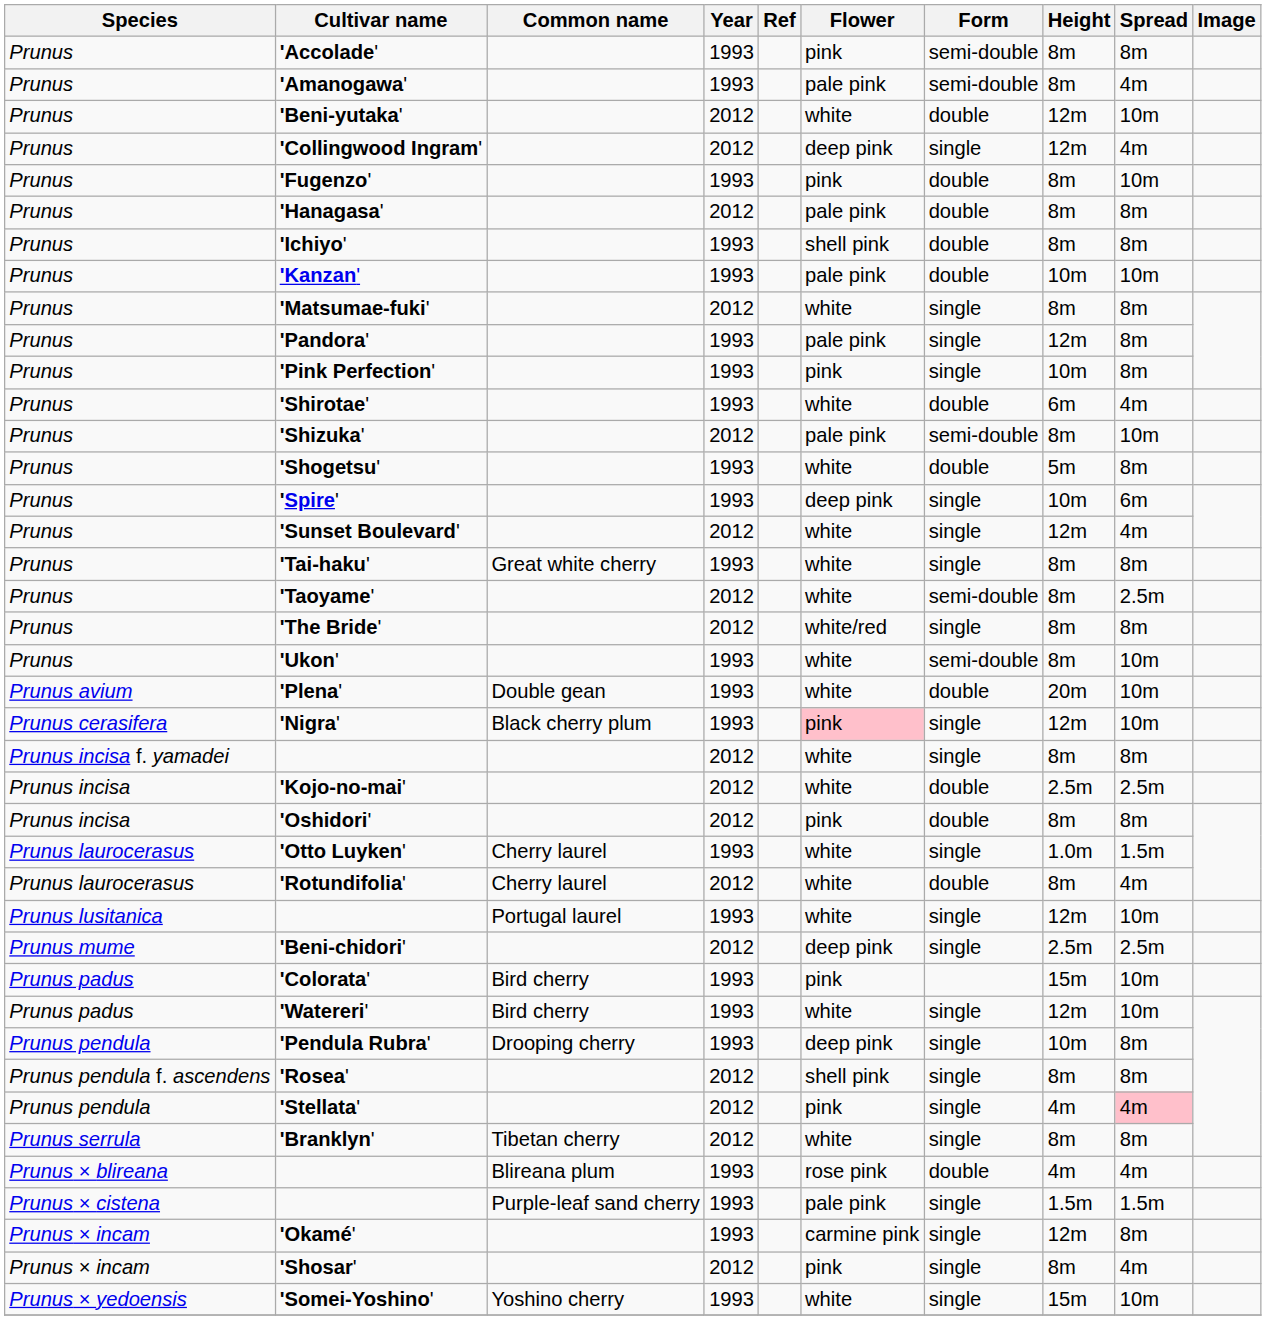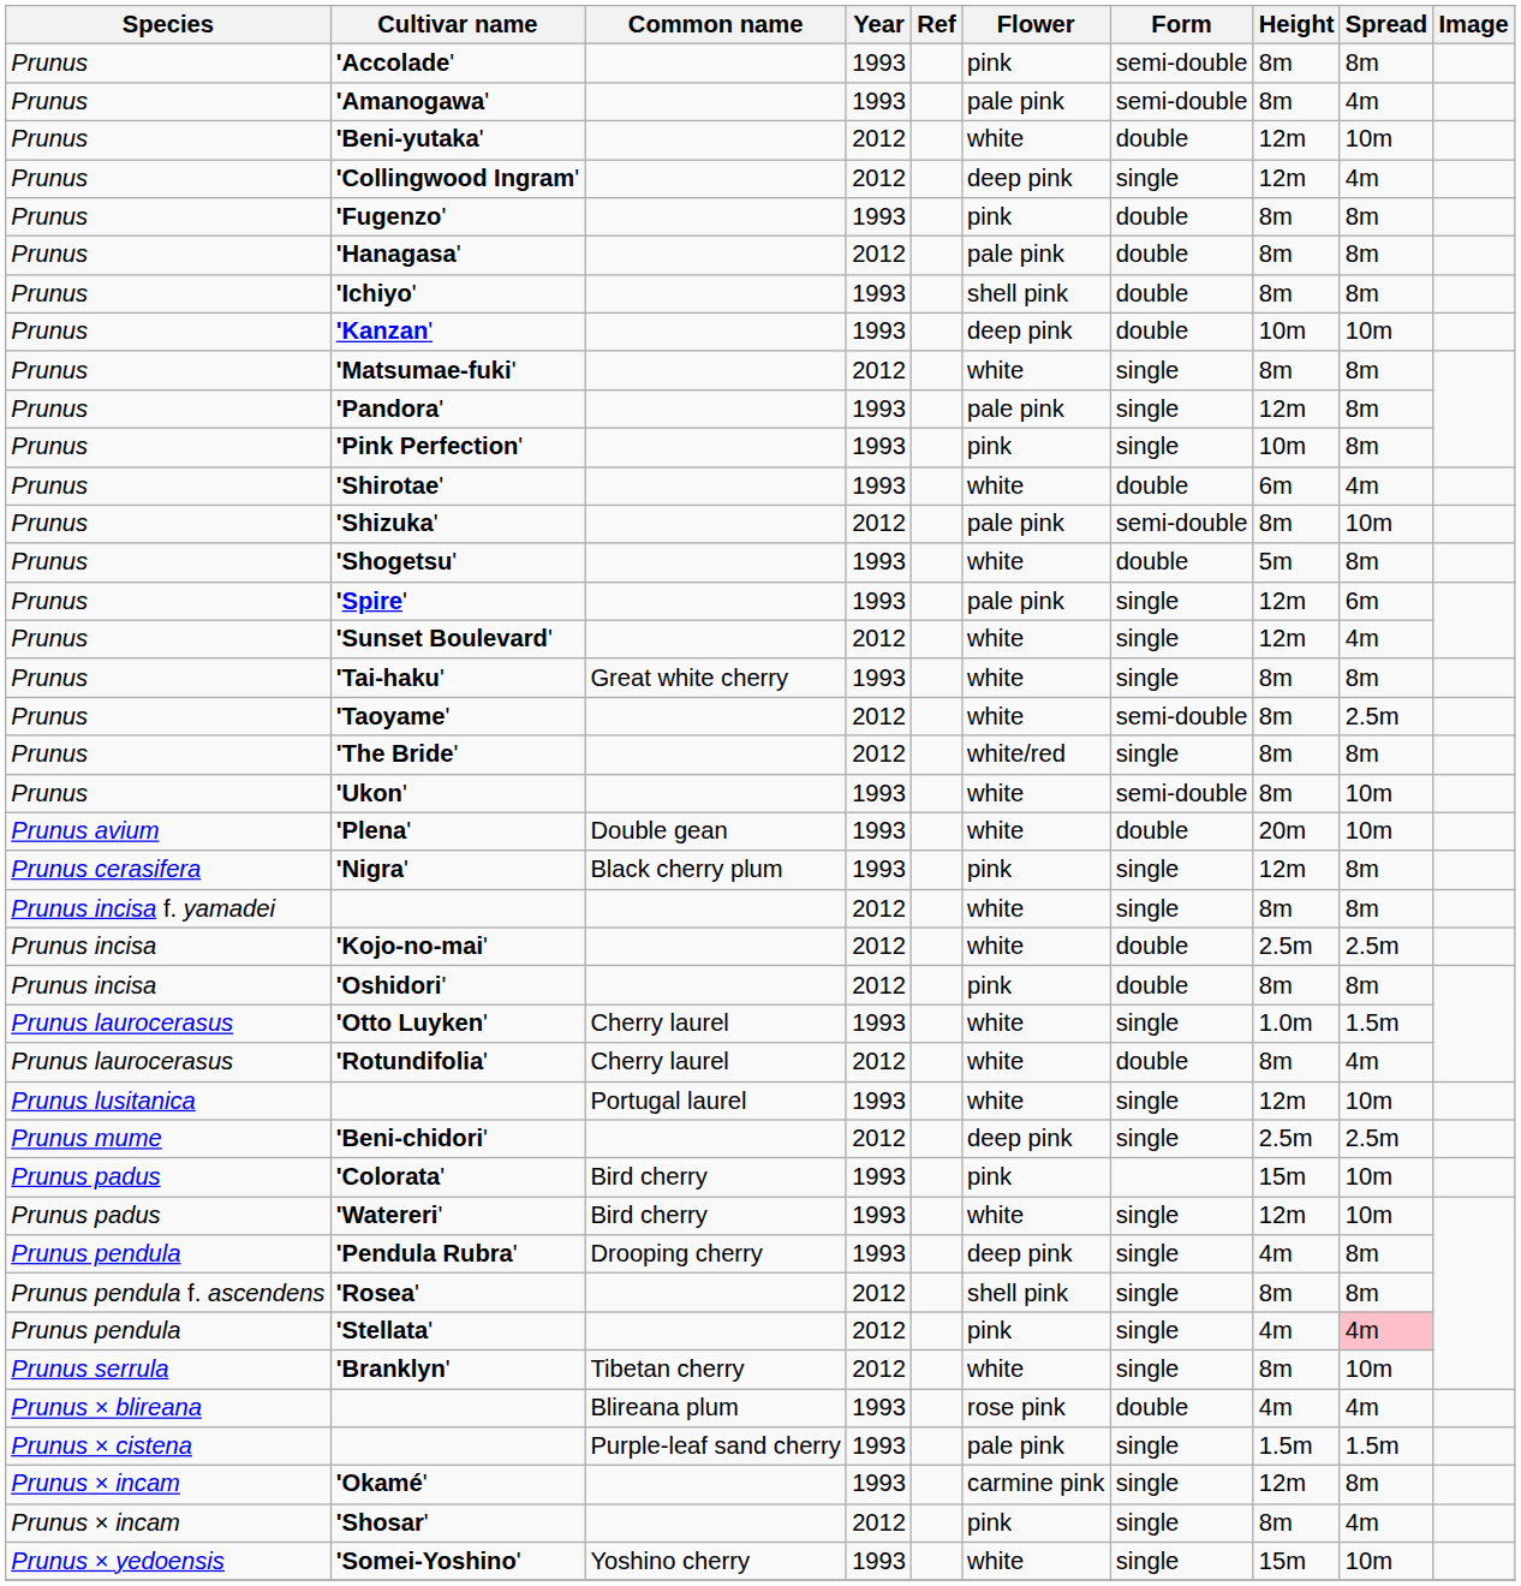 <table class="wikitable sortable">
 <tr>
 <th>Species</th>
 <th>Cultivar name</th>
 <th>Common name</th>
 <th>Year</th>
 <th>Ref</th>
 <th>Flower</th>
 <th>Form</th>
 <th>Height</th>
 <th>Spread</th>
 <th>Image</th>
 </tr>
 <tr>
 <td><em>Prunus </em></td>
 <td><strong>'Accolade</strong>'</td>
 <td></td>
 <td>1993</td>
 <td></td>
 <td>pink</td>
 <td>semi-double</td>
 <td>8m</td>
 <td>8m</td>
 <td></td>
 </tr>
 <tr>
 <td><em>Prunus</em></td>
 <td><strong>'Amanogawa</strong>'</td>
 <td></td>
 <td>1993</td>
 <td></td>
 <td>pale pink</td>
 <td>semi-double</td>
 <td>8m</td>
 <td>4m</td>
 <td></td>
 </tr>
 <tr>
 <td><em>Prunus</em></td>
 <td><strong>'Beni-yutaka</strong>'</td>
 <td></td>
 <td>2012</td>
 <td></td>
 <td>white</td>
 <td>double</td>
 <td>12m</td>
 <td>10m</td>
 <td></td>
 </tr>
 <tr>
 <td><em>Prunus</em></td>
 <td><strong>'Collingwood Ingram</strong>'</td>
 <td></td>
 <td>2012</td>
 <td></td>
 <td>deep pink</td>
 <td>single</td>
 <td>12m</td>
 <td>4m</td>
 </tr>
 <tr>
 <td><em>Prunus</em></td>
 <td><strong>'Fugenzo</strong>'</td>
 <td></td>
 <td>1993</td>
 <td></td>
 <td>pink</td>
 <td>double</td>
 <td>8m</td>
-<td>10m</td>
+<td>8m</td>
 <td></td>
 </tr>
 <tr>
 <td><em>Prunus</em></td>
 <td><strong>'Hanagasa</strong>'</td>
 <td></td>
 <td>2012</td>
 <td></td>
 <td>pale pink</td>
 <td>double</td>
 <td>8m</td>
 <td>8m</td>
 <td></td>
 </tr>
 <tr>
 <td><em>Prunus</em></td>
 <td><strong>'Ichiyo</strong>'</td>
 <td></td>
 <td>1993</td>
 <td></td>
 <td>shell pink</td>
 <td>double</td>
 <td>8m</td>
 <td>8m</td>
 <td></td>
 </tr>
 <tr>
 <td><em>Prunus</em></td>
 <td><a href='#'><strong>'Kanzan</strong>'</a></td>
 <td></td>
 <td>1993</td>
 <td></td>
-<td>pale pink</td>
+<td>deep pink</td>
 <td>double</td>
 <td>10m</td>
 <td>10m</td>
 <td></td>
 </tr>
 <tr>
 <td><em>Prunus</em></td>
 <td><strong>'Matsumae-fuki</strong>'</td>
 <td></td>
 <td>2012</td>
 <td></td>
 <td>white</td>
 <td>single</td>
 <td>8m</td>
 <td>8m</td>
 </tr>
 <tr>
 <td><em>Prunus</em></td>
 <td><strong>'Pandora</strong>'</td>
 <td></td>
 <td>1993</td>
 <td></td>
 <td>pale pink</td>
 <td>single</td>
 <td>12m</td>
 <td>8m</td>
 </tr>
 <tr>
 <td><em>Prunus</em></td>
 <td><strong>'Pink Perfection</strong>'</td>
 <td></td>
 <td>1993</td>
 <td></td>
 <td>pink</td>
 <td>single</td>
 <td>10m</td>
 <td>8m</td>
 </tr>
 <tr>
 <td><em>Prunus</em></td>
 <td><strong>'Shirotae</strong>'</td>
 <td></td>
 <td>1993</td>
 <td></td>
 <td>white</td>
 <td>double</td>
 <td>6m</td>
 <td>4m</td>
 <td></td>
 </tr>
 <tr>
 <td><em>Prunus</em></td>
 <td><strong>'Shizuka</strong>'</td>
 <td></td>
 <td>2012</td>
 <td></td>
 <td>pale pink</td>
 <td>semi-double</td>
 <td>8m</td>
 <td>10m</td>
 </tr>
 <tr>
 <td><em>Prunus</em></td>
 <td><strong>'Shogetsu</strong>'</td>
 <td></td>
 <td>1993</td>
 <td></td>
 <td>white</td>
 <td>double</td>
 <td>5m</td>
 <td>8m</td>
 <td></td>
 </tr>
 <tr>
 <td><em>Prunus</em></td>
 <td><strong>'<a href='#'>Spire</a></strong>'</td>
 <td></td>
 <td>1993</td>
 <td></td>
-<td>deep pink</td>
+<td>pale pink</td>
 <td>single</td>
-<td>10m</td>
+<td>12m</td>
 <td>6m</td>
 </tr>
 <tr>
 <td><em>Prunus</em></td>
 <td><strong>'Sunset Boulevard</strong>'</td>
 <td></td>
 <td>2012</td>
 <td></td>
 <td>white</td>
 <td>single</td>
 <td>12m</td>
 <td>4m</td>
 </tr>
 <tr>
 <td><em>Prunus</em></td>
 <td><strong>'Tai-haku</strong>'</td>
 <td>Great white cherry</td>
 <td>1993</td>
 <td></td>
 <td>white</td>
 <td>single</td>
 <td>8m</td>
 <td>8m</td>
 <td></td>
 </tr>
 <tr>
 <td><em>Prunus</em></td>
 <td><strong>'Taoyame</strong>'</td>
 <td></td>
 <td>2012</td>
 <td></td>
 <td>white</td>
 <td>semi-double</td>
 <td>8m</td>
 <td>2.5m</td>
 <td></td>
 </tr>
 <tr>
 <td><em>Prunus</em></td>
 <td><strong>'The Bride</strong>'</td>
 <td></td>
 <td>2012</td>
 <td></td>
 <td>white/red</td>
 <td>single</td>
 <td>8m</td>
 <td>8m</td>
 </tr>
 <tr>
 <td><em>Prunus</em></td>
 <td><strong>'Ukon</strong>'</td>
 <td></td>
 <td>1993</td>
 <td></td>
 <td>white</td>
 <td>semi-double</td>
 <td>8m</td>
 <td>10m</td>
 <td></td>
 </tr>
 <tr>
 <td><em><a href='#'>Prunus avium</a></em></td>
 <td><strong>'Plena</strong>'</td>
 <td>Double gean</td>
 <td>1993</td>
 <td></td>
 <td>white</td>
 <td>double</td>
 <td>20m</td>
 <td>10m</td>
 </tr>
 <tr>
 <td><em><a href='#'>Prunus cerasifera</a></em></td>
 <td><strong>'Nigra</strong>'</td>
 <td>Black cherry plum</td>
 <td>1993</td>
 <td></td>
-<td style="background: pink;">pink</td>
+<td>pink</td>
 <td>single</td>
 <td>12m</td>
-<td>10m</td>
+<td>8m</td>
 <td></td>
 </tr>
 <tr>
 <td><em><a href='#'>Prunus incisa</a></em> f. <em>yamadei</em></td>
 <td></td>
 <td></td>
 <td>2012</td>
 <td></td>
 <td>white</td>
 <td>single</td>
 <td>8m</td>
 <td>8m</td>
 <td></td>
 </tr>
 <tr>
 <td><em>Prunus incisa</em></td>
 <td><strong>'Kojo-no-mai</strong>'</td>
 <td></td>
 <td>2012</td>
 <td></td>
 <td>white</td>
 <td>double</td>
 <td>2.5m</td>
 <td>2.5m</td>
 <td></td>
 </tr>
 <tr>
 <td><em>Prunus incisa</em></td>
 <td><strong>'Oshidori</strong>'</td>
 <td></td>
 <td>2012</td>
 <td></td>
 <td>pink</td>
 <td>double</td>
 <td>8m</td>
 <td>8m</td>
 </tr>
 <tr>
 <td><em><a href='#'>Prunus laurocerasus</a></em></td>
 <td><strong>'Otto Luyken</strong>'</td>
 <td>Cherry laurel</td>
 <td>1993</td>
 <td></td>
 <td>white</td>
 <td>single</td>
 <td>1.0m</td>
 <td>1.5m</td>
 </tr>
 <tr>
 <td><em>Prunus laurocerasus</em></td>
 <td><strong>'Rotundifolia</strong>'</td>
 <td>Cherry laurel</td>
 <td>2012</td>
 <td></td>
 <td>white</td>
 <td>double</td>
 <td>8m</td>
 <td>4m</td>
 </tr>
 <tr>
 <td><em><a href='#'>Prunus lusitanica</a></em></td>
 <td></td>
 <td>Portugal laurel</td>
 <td>1993</td>
 <td></td>
 <td>white</td>
 <td>single</td>
 <td>12m</td>
 <td>10m</td>
 <td></td>
 </tr>
 <tr>
 <td><em><a href='#'>Prunus mume</a></em></td>
 <td><strong>'Beni-chidori</strong>'</td>
 <td></td>
 <td>2012</td>
 <td></td>
 <td>deep pink</td>
 <td>single</td>
 <td>2.5m</td>
 <td>2.5m</td>
 <td></td>
 </tr>
 <tr>
 <td><em><a href='#'>Prunus padus</a></em></td>
 <td><strong>'Colorata</strong>'</td>
 <td>Bird cherry</td>
 <td>1993</td>
 <td></td>
 <td>pink</td>
 <td></td>
 <td>15m</td>
 <td>10m</td>
 <td></td>
 </tr>
 <tr>
 <td><em>Prunus padus</em></td>
 <td><strong>'Watereri</strong>'</td>
 <td>Bird cherry</td>
 <td>1993</td>
 <td></td>
 <td>white</td>
 <td>single</td>
 <td>12m</td>
 <td>10m</td>
 </tr>
 <tr>
 <td><em><a href='#'>Prunus pendula</a></em></td>
 <td><strong>'Pendula Rubra</strong>'</td>
 <td>Drooping cherry</td>
 <td>1993</td>
 <td></td>
 <td>deep pink</td>
 <td>single</td>
-<td>10m</td>
+<td>4m</td>
 <td>8m</td>
 </tr>
 <tr>
 <td><em>Prunus pendula</em> f. <em>ascendens</em></td>
 <td><strong>'Rosea</strong>'</td>
 <td></td>
 <td>2012</td>
 <td></td>
 <td>shell pink</td>
 <td>single</td>
 <td>8m</td>
 <td>8m</td>
 </tr>
 <tr>
 <td><em>Prunus pendula</em></td>
 <td><strong>'Stellata</strong>'</td>
 <td></td>
 <td>2012</td>
 <td></td>
 <td>pink</td>
 <td>single</td>
 <td>4m</td>
 <td style="background: pink;">4m</td>
 </tr>
 <tr>
 <td><em><a href='#'>Prunus serrula</a></em></td>
 <td><strong>'Branklyn</strong>'</td>
 <td>Tibetan cherry</td>
 <td>2012</td>
 <td></td>
 <td>white</td>
 <td>single</td>
 <td>8m</td>
-<td>8m</td>
+<td>10m</td>
 </tr>
 <tr ->
 <td><a href='#'><em>Prunus</em> × <em>blireana</em></a></td>
 <td></td>
 <td>Blireana plum</td>
 <td>1993</td>
 <td></td>
 <td>rose pink</td>
 <td>double</td>
 <td>4m</td>
 <td>4m</td>
 <td></td>
 </tr>
 <tr>
 <td><a href='#'><em>Prunus</em> × <em>cistena</em></a></td>
 <td></td>
 <td>Purple-leaf sand cherry</td>
 <td>1993</td>
 <td></td>
 <td>pale pink</td>
 <td>single</td>
 <td>1.5m</td>
 <td>1.5m</td>
 <td></td>
 </tr>
 <tr>
 <td><a href='#'><em>Prunus</em> × <em>incam</em></a></td>
 <td><strong>'Okamé</strong>'</td>
 <td></td>
 <td>1993</td>
 <td></td>
 <td>carmine pink</td>
 <td>single</td>
 <td>12m</td>
 <td>8m</td>
 <td></td>
 </tr>
 <tr>
 <td><em>Prunus</em> × <em>incam</em></td>
 <td><strong>'Shosar</strong>'</td>
 <td></td>
 <td>2012</td>
 <td></td>
 <td>pink</td>
 <td>single</td>
 <td>8m</td>
 <td>4m</td>
 </tr>
 <tr>
 <td><a href='#'><em>Prunus</em> × <em>yedoensis</em></a></td>
 <td><strong>'Somei-Yoshino</strong>'</td>
 <td>Yoshino cherry</td>
 <td>1993</td>
 <td></td>
 <td>white</td>
 <td>single</td>
 <td>15m</td>
 <td>10m</td>
 <td></td>
 </tr>
 <tr>
 </tr>
 </table>
